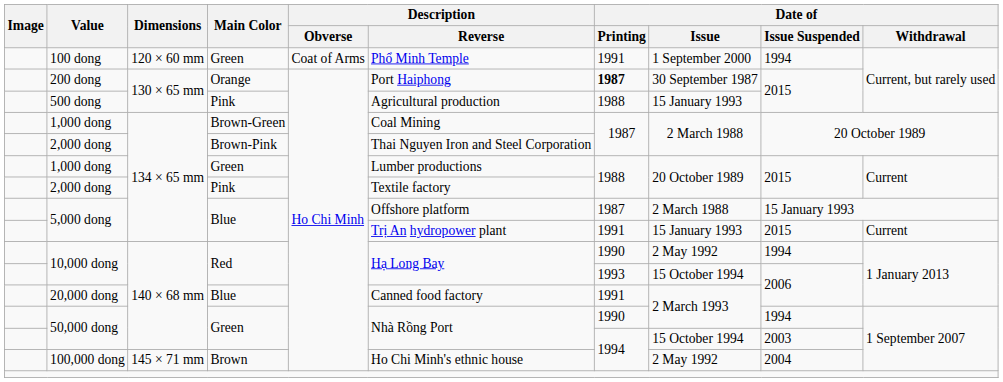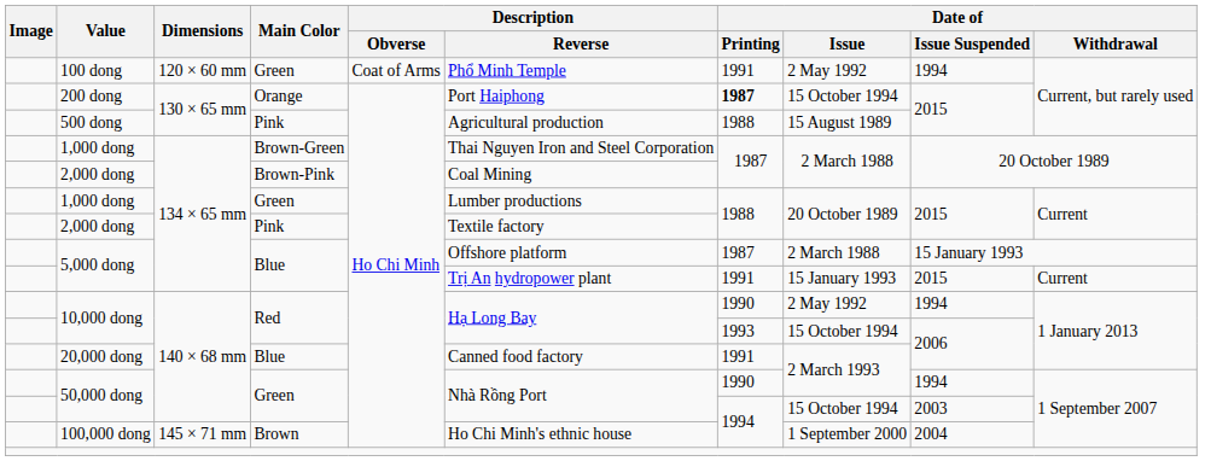 <table class="wikitable">
 <tr>
 <th rowspan="2">Image</th>
 <th rowspan=2>Value</th>
 <th rowspan=2>Dimensions</th>
 <th rowspan=2>Main Color</th>
 <th colspan=2>Description</th>
 <th colspan=4>Date of</th>
 </tr>
 <tr>
 <th>Obverse</th>
 <th>Reverse</th>
 <th>Printing</th>
 <th>Issue</th>
 <th>Issue Suspended</th>
 <th>Withdrawal</th>
 </tr>
 <tr>
 <td style="text-align:center"></td>
 <td>100 dong</td>
 <td class="nowrap">120 × 60 mm</td>
 <td>Green</td>
 <td>Coat of Arms</td>
 <td><a href='#'>Phổ Minh Temple</a></td>
 <td>1991</td>
-<td>1 September 2000</td>
+<td>2 May 1992</td>
 <td>1994</td>
 <td rowspan=3>Current, but rarely used</td>
 </tr>
 <tr>
 <td style="text-align:center"></td>
 <td>200 dong</td>
 <td rowspan=2>130 × 65 mm</td>
 <td>Orange</td>
 <td rowspan=14><a href='#'>Ho Chi Minh</a></td>
 <td>Port <a href='#'>Haiphong</a></td>
 <td><strong>1987</strong></td>
-<td>30 September 1987</td>
+<td>15 October 1994</td>
 <td rowspan=2>2015</td>
 </tr>
 <tr>
 <td style="text-align:center"></td>
 <td>500 dong</td>
 <td>Pink</td>
 <td>Agricultural production</td>
 <td>1988</td>
-<td>15 January 1993</td>
+<td>15 August 1989</td>
 </tr>
 <tr>
 <td style="text-align:center"></td>
 <td>1,000 dong</td>
 <td rowspan=6>134 × 65 mm</td>
 <td>Brown-Green</td>
-<td>Coal Mining</td>
+<td>Thai Nguyen Iron and Steel Corporation</td>
 <td rowspan="2" style="text-align:center;">1987</td>
 <td rowspan="2" style="text-align:center;">2 March 1988</td>
 <td colspan="2" rowspan="2" style="text-align:center;">20 October 1989</td>
 </tr>
 <tr>
 <td style="text-align:center"></td>
 <td>2,000 dong</td>
 <td>Brown-Pink</td>
-<td>Thai Nguyen Iron and Steel Corporation</td>
+<td>Coal Mining</td>
 </tr>
 <tr>
 <td style="text-align:center"></td>
 <td>1,000 dong</td>
 <td>Green</td>
 <td>Lumber productions</td>
 <td rowspan=2>1988</td>
 <td rowspan=2>20 October 1989</td>
 <td rowspan=2>2015</td>
 <td rowspan=2>Current</td>
 </tr>
 <tr>
 <td style="text-align:center"></td>
 <td>2,000 dong</td>
 <td>Pink</td>
 <td>Textile factory</td>
 </tr>
 <tr>
 <td style="text-align:center"></td>
 <td rowspan=2>5,000 dong</td>
 <td rowspan=2>Blue</td>
 <td>Offshore platform</td>
 <td>1987</td>
 <td>2 March 1988</td>
 <td colspan="2">15 January 1993</td>
 </tr>
 <tr>
 <td style="text-align:center"></td>
 <td><a href='#'>Trị An</a> <a href='#'>hydropower</a> plant</td>
 <td>1991</td>
 <td>15 January 1993</td>
 <td>2015</td>
 <td>Current</td>
 </tr>
 <tr>
 <td style="text-align:center"></td>
 <td rowspan=2>10,000 dong</td>
 <td rowspan=5>140 × 68 mm</td>
 <td rowspan=2>Red</td>
 <td rowspan=2><a href='#'>Hạ Long Bay</a></td>
 <td>1990</td>
 <td>2 May 1992</td>
 <td>1994</td>
 <td rowspan=3>1 January 2013</td>
 </tr>
 <tr>
 <td style="text-align:center"></td>
 <td>1993</td>
 <td>15 October 1994</td>
 <td rowspan=2>2006</td>
 </tr>
 <tr>
 <td style="text-align:center"></td>
 <td>20,000 dong</td>
 <td>Blue</td>
 <td>Canned food factory</td>
 <td>1991</td>
 <td rowspan=2>2 March 1993</td>
 </tr>
 <tr>
 <td style="text-align:center"></td>
 <td rowspan=2>50,000 dong</td>
 <td rowspan=2>Green</td>
 <td rowspan=2>Nhà Rồng Port</td>
 <td>1990</td>
 <td>1994</td>
 <td rowspan=3>1 September 2007</td>
 </tr>
 <tr>
 <td style="text-align:center"></td>
 <td rowspan=2>1994</td>
 <td>15 October 1994</td>
 <td>2003</td>
 </tr>
 <tr>
 <td style="text-align:center"></td>
 <td>100,000 dong</td>
 <td>145 × 71 mm</td>
 <td>Brown</td>
 <td>Ho Chi Minh's ethnic house</td>
-<td>2 May 1992</td>
+<td>1 September 2000</td>
 <td>2004</td>
 </tr>
 <tr>
 <td colspan=10></td>
 </tr>
 </table>
